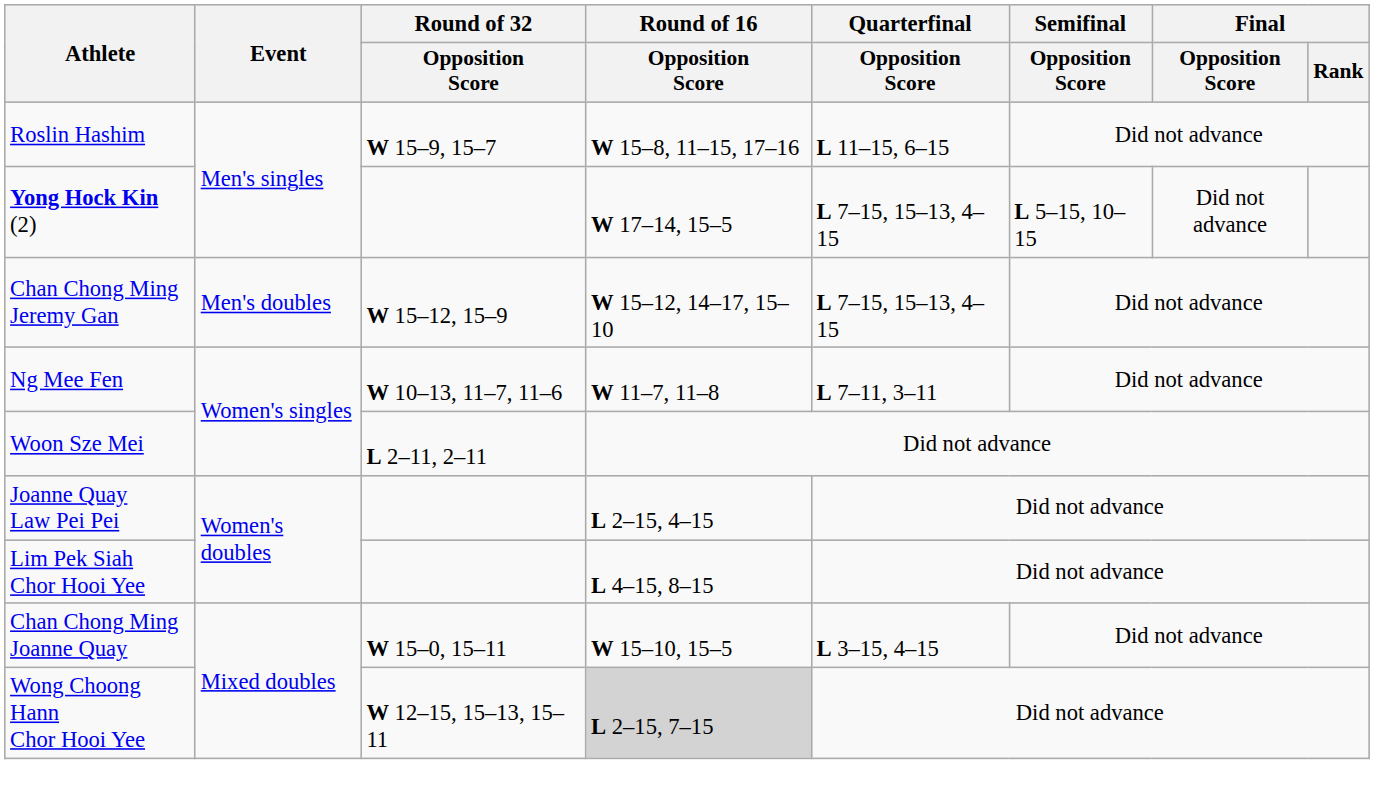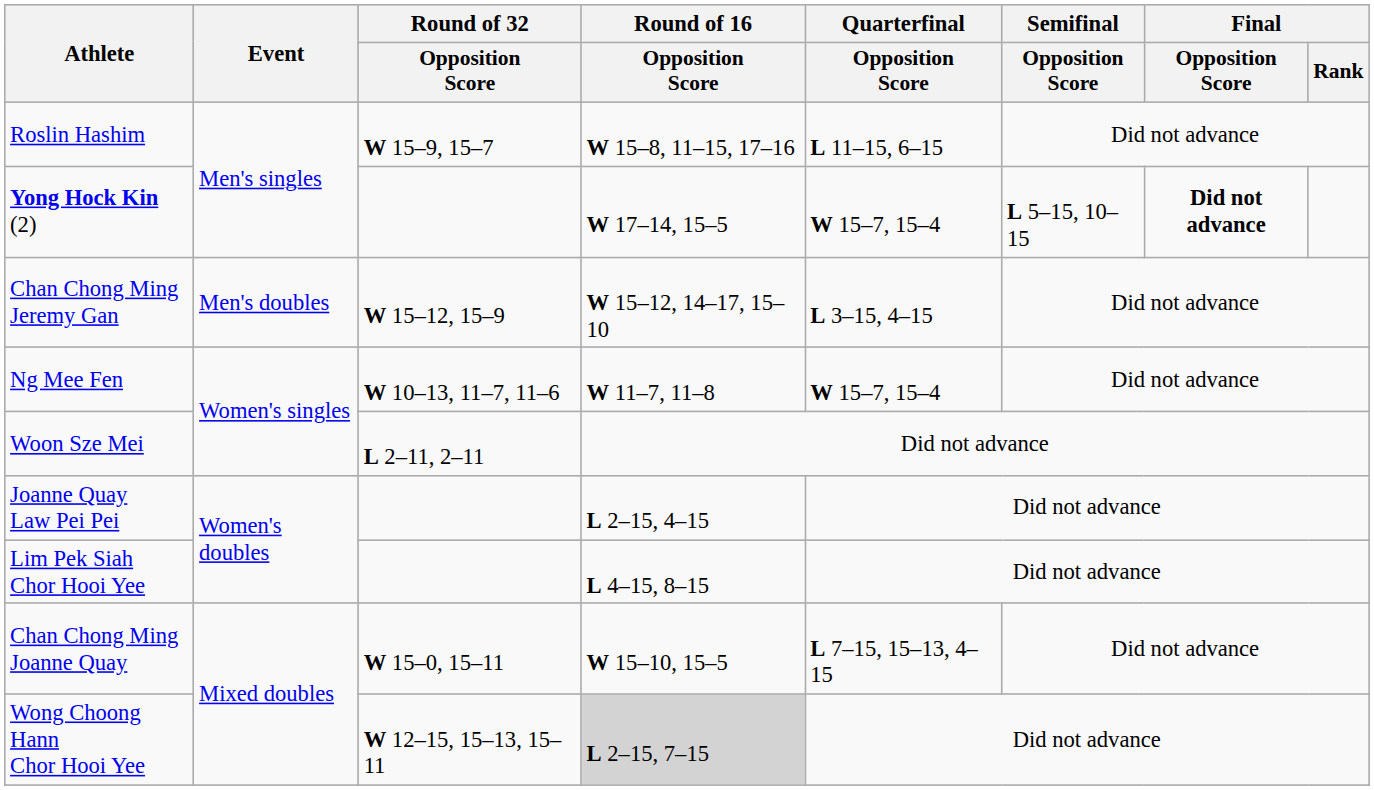 <table class="wikitable" style="font-size:90%">
 <tr>
 <th rowspan=2>Athlete</th>
 <th rowspan=2>Event</th>
 <th>Round of 32</th>
 <th>Round of 16</th>
 <th>Quarterfinal</th>
 <th>Semifinal</th>
 <th colspan=2>Final</th>
 </tr>
 <tr style="font-size:95%">
 <th>Opposition<br>Score</th>
 <th>Opposition<br>Score</th>
 <th>Opposition<br>Score</th>
 <th>Opposition<br>Score</th>
 <th>Opposition<br>Score</th>
 <th>Rank</th>
 </tr>
 <tr>
 <td><a href='#'>Roslin Hashim</a></td>
 <td rowspan=2><a href='#'>Men's singles</a></td>
 <td><br><strong>W</strong> 15–9, 15–7</td>
 <td><br><strong>W</strong> 15–8, 11–15, 17–16</td>
 <td><br><strong>L</strong> 11–15, 6–15</td>
 <td colspan=3 align=center>Did not advance</td>
 </tr>
 <tr>
 <td><strong><a href='#'>Yong Hock Kin</a></strong> (2)</td>
 <td></td>
 <td><br><strong>W</strong> 17–14, 15–5</td>
-<td><br><strong>L</strong> 7–15, 15–13, 4–15</td>
+<td><br><strong>W</strong> 15–7, 15–4</td>
 <td><br><strong>L</strong> 5–15, 10–15</td>
-<td align=center>Did not advance</td>
+<td align=center><strong>Did not advance</strong></td>
 <td align=center></td>
 </tr>
 <tr>
 <td><a href='#'>Chan Chong Ming</a><br><a href='#'>Jeremy Gan</a></td>
 <td><a href='#'>Men's doubles</a></td>
 <td><br><strong>W</strong> 15–12, 15–9</td>
 <td><br><strong>W</strong> 15–12, 14–17, 15–10</td>
-<td><br><strong>L</strong> 7–15, 15–13, 4–15</td>
+<td><br><strong>L</strong> 3–15, 4–15</td>
 <td colspan=3 align=center>Did not advance</td>
 </tr>
 <tr>
 <td><a href='#'>Ng Mee Fen</a></td>
 <td rowspan=2><a href='#'>Women's singles</a></td>
 <td><br><strong>W</strong> 10–13, 11–7, 11–6</td>
 <td><br><strong>W</strong> 11–7, 11–8</td>
-<td><br><strong>L</strong> 7–11, 3–11</td>
+<td><br><strong>W</strong> 15–7, 15–4</td>
 <td colspan=3 align=center>Did not advance</td>
 </tr>
 <tr>
 <td><a href='#'>Woon Sze Mei</a></td>
 <td><br><strong>L</strong> 2–11, 2–11</td>
 <td colspan=5 align=center>Did not advance</td>
 </tr>
 <tr>
 <td><a href='#'>Joanne Quay</a><br><a href='#'>Law Pei Pei</a></td>
 <td rowspan=2><a href='#'>Women's doubles</a></td>
 <td></td>
 <td><br><strong>L</strong> 2–15, 4–15</td>
 <td colspan=4 align=center>Did not advance</td>
 </tr>
 <tr>
 <td><a href='#'>Lim Pek Siah</a><br><a href='#'>Chor Hooi Yee</a></td>
 <td></td>
 <td><br><strong>L</strong> 4–15, 8–15</td>
 <td colspan=4 align=center>Did not advance</td>
 </tr>
 <tr>
 <td><a href='#'>Chan Chong Ming</a><br><a href='#'>Joanne Quay</a></td>
 <td rowspan=2><a href='#'>Mixed doubles</a></td>
 <td><br><strong>W</strong> 15–0, 15–11</td>
 <td><br><strong>W</strong> 15–10, 15–5</td>
-<td><br><strong>L</strong> 3–15, 4–15</td>
+<td><br><strong>L</strong> 7–15, 15–13, 4–15</td>
 <td colspan=3 align=center>Did not advance</td>
 </tr>
 <tr>
 <td><a href='#'>Wong Choong Hann</a><br><a href='#'>Chor Hooi Yee</a></td>
 <td><br><strong>W</strong> 12–15, 15–13, 15–11</td>
 <td style="background: lightgrey;"><br><strong>L</strong> 2–15, 7–15</td>
 <td colspan=4 align=center>Did not advance</td>
 </tr>
 </table>
